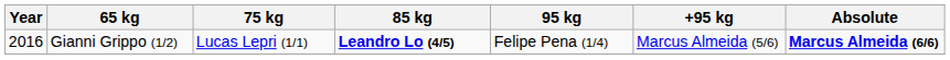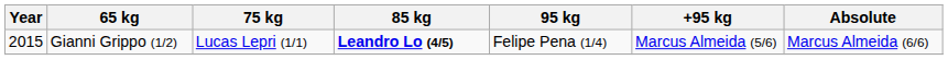 <table class="wikitable sortable" style="font-size: 90%">
 <tr>
 <th>Year</th>
 <th width=300>65 kg</th>
 <th width=300>75 kg</th>
 <th width=300>85 kg</th>
 <th width=300>95 kg</th>
 <th width=300>+95 kg</th>
 <th width=300>Absolute</th>
 </tr>
 <tr>
-<td>2016</td>
+<td>2015</td>
 <td> Gianni Grippo <small>(1/2)</small></td>
 <td> <a href='#'>Lucas Lepri</a> <small>(1/1)</small></td>
 <td><strong> <a href='#'>Leandro Lo</a> <small>(4/5)</small></strong></td>
 <td> Felipe Pena <small>(1/4)</small></td>
 <td> <a href='#'>Marcus Almeida</a> <small>(5/6)</small></td>
-<td><strong> <a href='#'>Marcus Almeida</a> <small>(6/6)</small></strong></td>
+<td> <a href='#'>Marcus Almeida</a> <small>(6/6)</small></td>
 </tr>
 <tr>
 </tr>
 </table>
